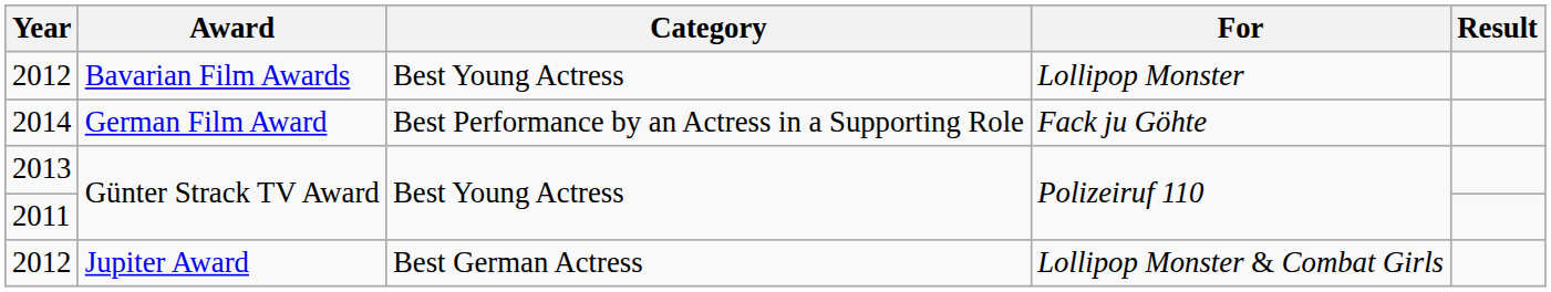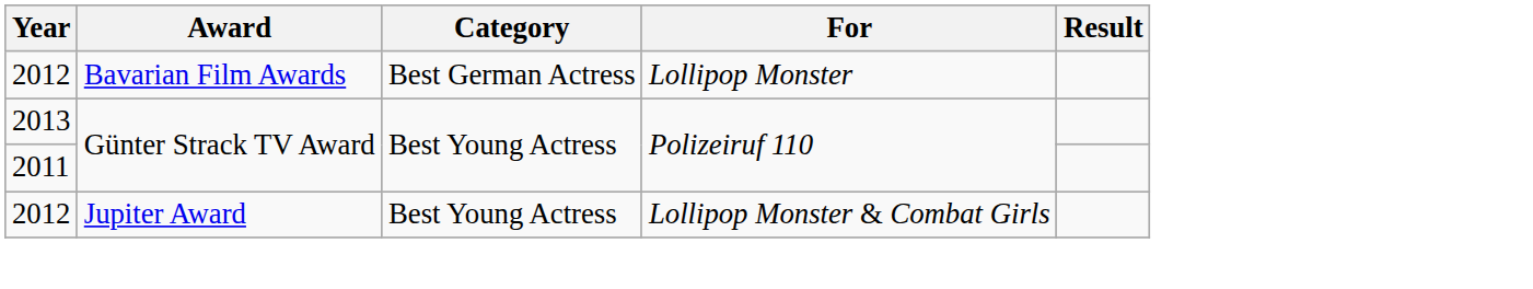 <table class="wikitable sortable plainrowheaders">
 <tr>
 <th>Year</th>
 <th>Award</th>
 <th>Category</th>
 <th>For</th>
 <th>Result</th>
 </tr>
 <tr>
 <td>2012</td>
 <td><a href='#'>Bavarian Film Awards</a></td>
-<td>Best Young Actress</td>
+<td>Best German Actress</td>
 <td><em>Lollipop Monster</em></td>
-<td></td>
-</tr>
-<tr>
-<td>2014</td>
-<td><a href='#'>German Film Award</a></td>
-<td>Best Performance by an Actress in a Supporting Role</td>
-<td><em>Fack ju Göhte</em></td>
 <td></td>
 </tr>
 <tr>
 <td>2013</td>
 <td rowspan=2>Günter Strack TV Award</td>
 <td rowspan=2>Best Young Actress</td>
 <td rowspan=2><em>Polizeiruf 110</em></td>
 <td></td>
 </tr>
 <tr>
 <td>2011</td>
 <td></td>
 </tr>
 <tr>
 <td>2012</td>
 <td><a href='#'>Jupiter Award</a></td>
-<td>Best German Actress</td>
+<td>Best Young Actress</td>
 <td><em>Lollipop Monster</em> & <em>Combat Girls</em></td>
 <td></td>
 </tr>
 </table>
